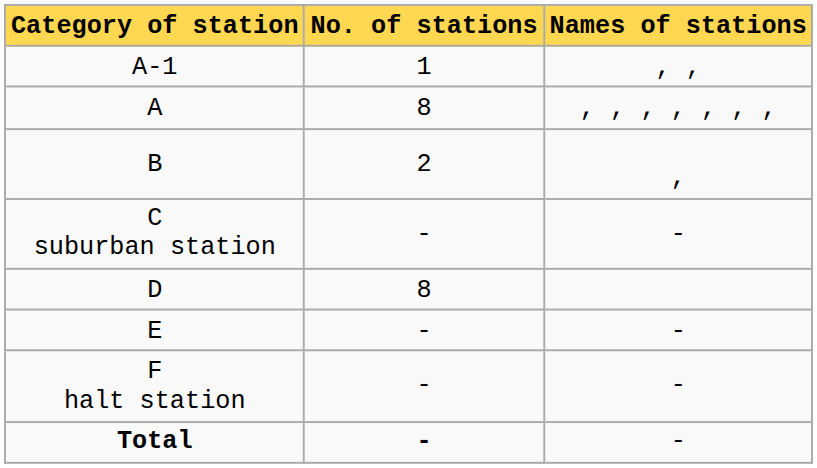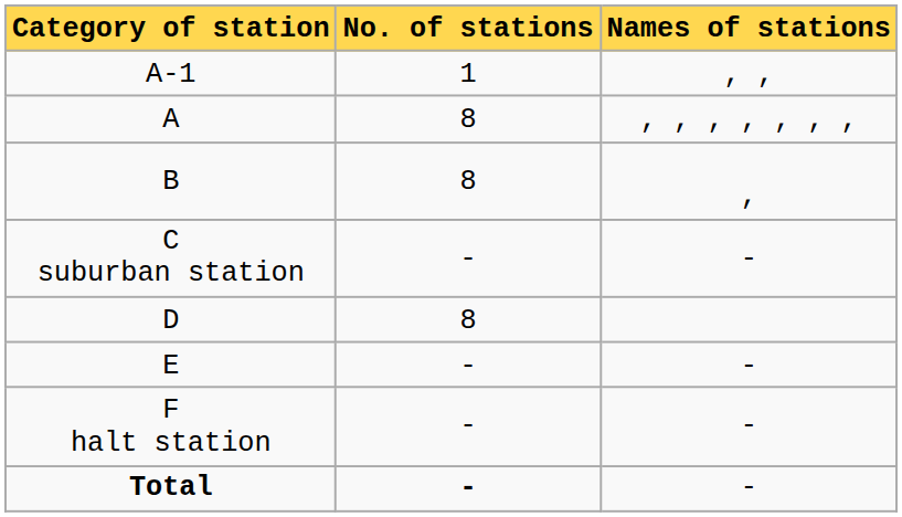 <table class="wikitable sortable">
 <tr>
 <th style="background:#ffd750;" !>Category of station</th>
 <th style="background:#ffd750;" !>No. of stations</th>
 <th style="background:#ffd750;" !>Names of stations</th>
 </tr>
 <tr>
 <td style="text-align:center;">A-1</td>
 <td style="text-align:center;">1</td>
 <td style="text-align:center;">, ,</td>
 </tr>
 <tr>
 <td style="text-align:center;">A</td>
 <td style="text-align:center;">8</td>
 <td style="text-align:center;">, , , , , , , </td>
 </tr>
 <tr>
 <td style="text-align:center;">B</td>
-<td style="text-align:center;">2</td>
+<td style="text-align:center;">8</td>
 <td style="text-align:center;"><br>, </td>
 </tr>
 <tr>
 <td style="text-align:center;">C<br>suburban station</td>
 <td style="text-align:center;">-</td>
 <td style="text-align:center;">-</td>
 </tr>
 <tr>
 <td style="text-align:center;">D</td>
 <td style="text-align:center;">8</td>
 <td style="text-align:center;"></td>
 </tr>
 <tr>
 <td style="text-align:center;">E</td>
 <td style="text-align:center;">-</td>
 <td style="text-align:center;">-</td>
 </tr>
 <tr>
 <td style="text-align:center;">F<br>halt station</td>
 <td style="text-align:center;">-</td>
 <td style="text-align:center;">-</td>
 </tr>
 <tr>
 <td style="text-align:center;"><strong>Total</strong></td>
 <td style="text-align:center;"><strong>-</strong></td>
 <td style="text-align:center;">-</td>
 </tr>
 </table>
